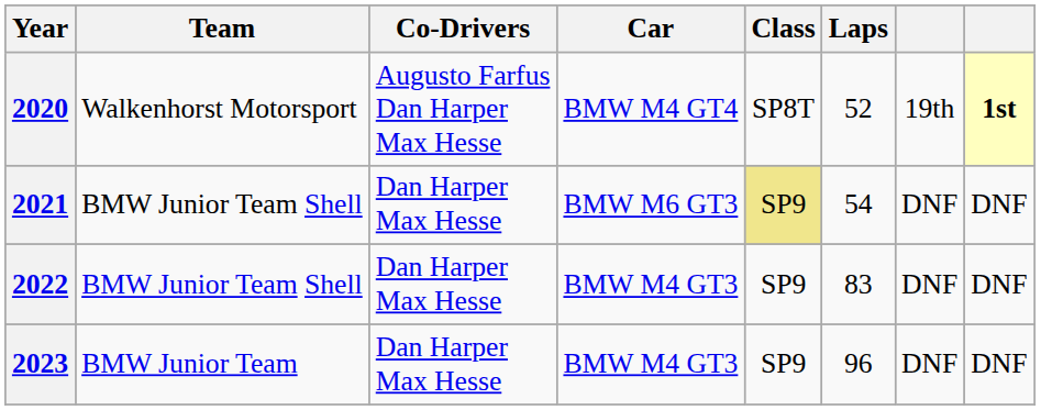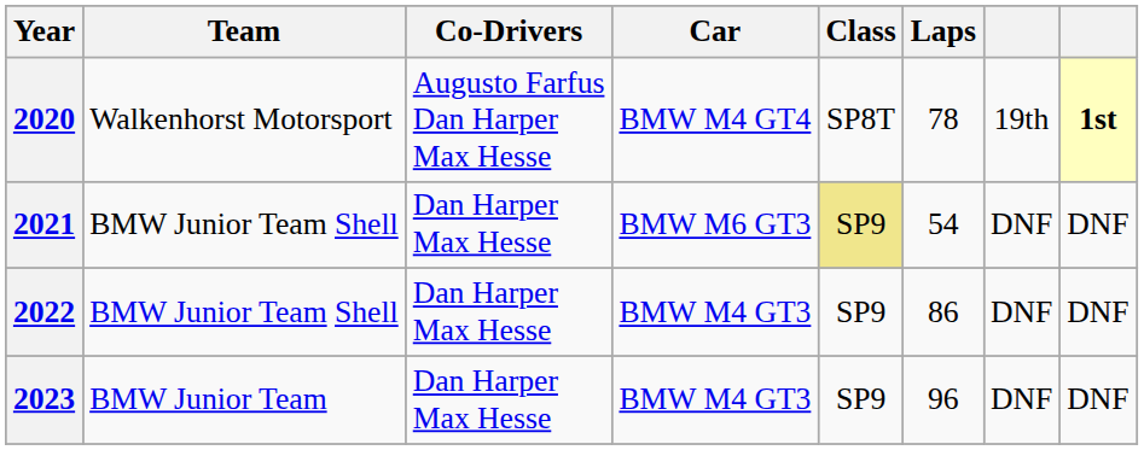 <table class="wikitable" style="font-size:90%">
 <tr>
 <th>Year</th>
 <th>Team</th>
 <th>Co-Drivers</th>
 <th>Car</th>
 <th>Class</th>
 <th>Laps</th>
 <th></th>
 <th></th>
 </tr>
 <tr style="text-align:center;">
 <th><a href='#'>2020</a></th>
 <td align="left"> Walkenhorst Motorsport</td>
 <td align="left"> <a href='#'>Augusto Farfus</a><br> <a href='#'>Dan Harper</a><br> <a href='#'>Max Hesse</a></td>
 <td align="left"><a href='#'>BMW M4 GT4</a></td>
 <td>SP8T</td>
-<td>52</td>
+<td>78</td>
 <td>19th</td>
 <td style="background:#FFFFBF;"><strong>1st</strong></td>
 </tr>
 <tr style="text-align:center;">
 <th><a href='#'>2021</a></th>
 <td align="left"> BMW Junior Team <a href='#'>Shell</a></td>
 <td align="left"> <a href='#'>Dan Harper</a><br> <a href='#'>Max Hesse</a></td>
 <td align="left"><a href='#'>BMW M6 GT3</a></td>
 <td style="background: khaki;">SP9</td>
 <td>54</td>
 <td>DNF</td>
 <td>DNF</td>
 </tr>
 <tr style="text-align:center;">
 <th><a href='#'>2022</a></th>
 <td align="left"> <a href='#'>BMW Junior Team</a> <a href='#'>Shell</a></td>
 <td align="left"> <a href='#'>Dan Harper</a><br> <a href='#'>Max Hesse</a></td>
 <td align="left"><a href='#'>BMW M4 GT3</a></td>
 <td>SP9</td>
-<td>83</td>
+<td>86</td>
 <td>DNF</td>
 <td>DNF</td>
 </tr>
 <tr style="text-align:center;">
 <th><a href='#'>2023</a></th>
 <td align="left"> <a href='#'>BMW Junior Team</a></td>
 <td align="left"> <a href='#'>Dan Harper</a><br> <a href='#'>Max Hesse</a></td>
 <td align="left"><a href='#'>BMW M4 GT3</a></td>
 <td>SP9</td>
 <td>96</td>
 <td>DNF</td>
 <td>DNF</td>
 </tr>
 </table>
